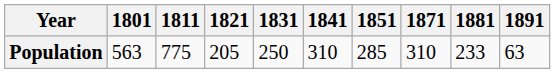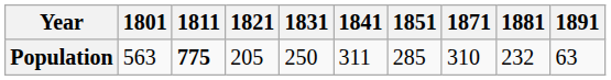 <table class="wikitable">
 <tr>
 <th>Year</th>
 <th>1801</th>
 <th>1811</th>
 <th>1821</th>
 <th>1831</th>
 <th>1841</th>
 <th>1851</th>
 <th>1871</th>
 <th>1881</th>
 <th>1891</th>
 </tr>
 <tr>
 <th>Population</th>
 <td>563</td>
-<td>775</td>
+<td><strong>775</strong></td>
 <td>205</td>
 <td>250</td>
-<td>310</td>
+<td>311</td>
 <td>285</td>
 <td>310</td>
-<td>233</td>
+<td>232</td>
 <td>63</td>
 </tr>
 </table>
